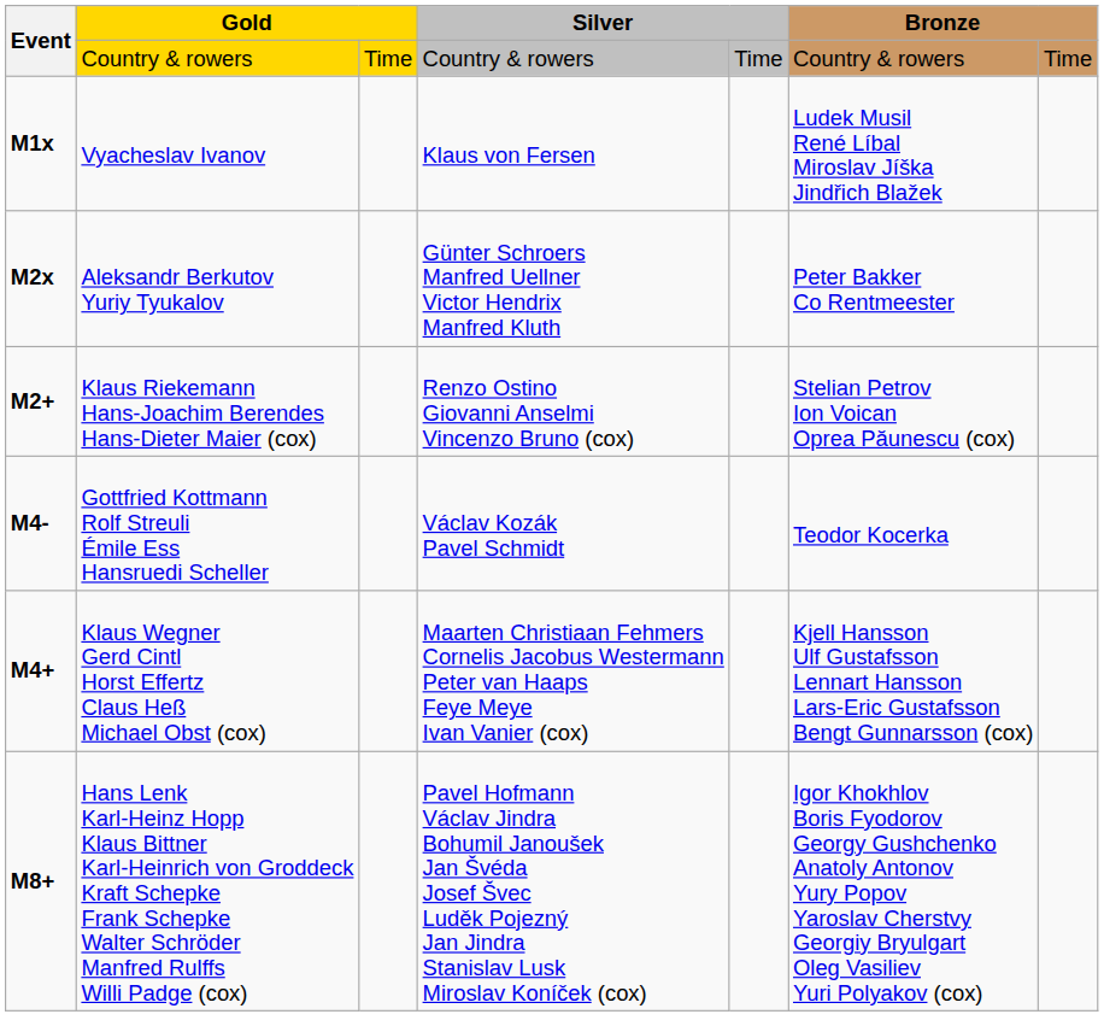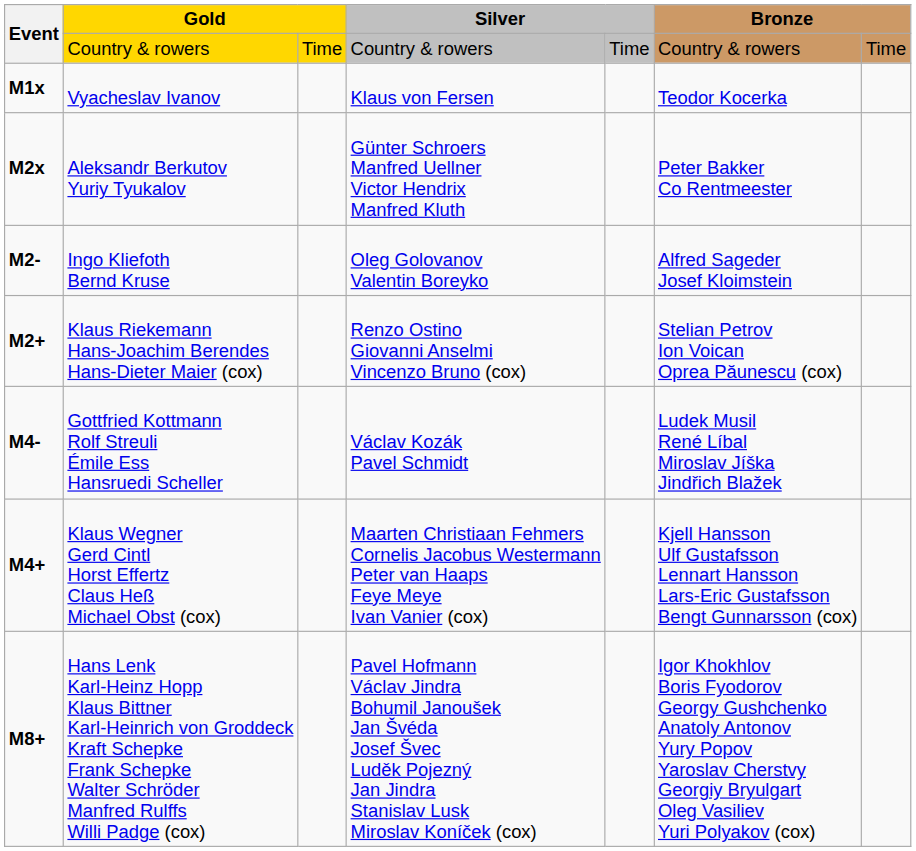 <table class="wikitable">
 <tr>
 <th rowspan="2">Event</th>
 <th colspan="2" style="background:gold;">Gold</th>
 <th colspan="2" style="background:silver;">Silver</th>
 <th colspan="2" style="background:#c96;">Bronze</th>
 </tr>
 <tr>
 <td style="background:gold;">Country & rowers</td>
 <td style="background:gold;">Time</td>
 <td style="background:silver;">Country & rowers</td>
 <td style="background:silver;">Time</td>
 <td style="background:#c96;">Country & rowers</td>
 <td style="background:#c96;">Time</td>
 </tr>
 <tr>
 <td><strong>M1x</strong></td>
 <td> <br> <a href='#'>Vyacheslav Ivanov</a></td>
 <td></td>
 <td> <br> <a href='#'>Klaus von Fersen</a></td>
 <td></td>
-<td> <br> <a href='#'>Ludek Musil</a> <br> <a href='#'>René Líbal</a> <br> <a href='#'>Miroslav Jíška</a> <br> <a href='#'>Jindřich Blažek</a></td>
+<td> <br> <a href='#'>Teodor Kocerka</a></td>
 <td></td>
 </tr>
 <tr>
 <td><strong>M2x</strong></td>
 <td> <br> <a href='#'>Aleksandr Berkutov</a> <br> <a href='#'>Yuriy Tyukalov</a></td>
 <td></td>
 <td> <br> <a href='#'>Günter Schroers</a> <br> <a href='#'>Manfred Uellner</a> <br> <a href='#'>Victor Hendrix</a> <br> <a href='#'>Manfred Kluth</a></td>
 <td></td>
 <td> <br> <a href='#'>Peter Bakker</a> <br> <a href='#'>Co Rentmeester</a></td>
+<td></td>
+</tr>
+<tr>
+<td><strong>M2-</strong></td>
+<td> <br> <a href='#'>Ingo Kliefoth</a> <br> <a href='#'>Bernd Kruse</a></td>
+<td></td>
+<td> <br> <a href='#'>Oleg Golovanov</a> <br> <a href='#'>Valentin Boreyko</a></td>
+<td></td>
+<td> <br> <a href='#'>Alfred Sageder</a> <br> <a href='#'>Josef Kloimstein</a></td>
 <td></td>
 </tr>
 <tr>
 <td><strong>M2+</strong></td>
 <td> <br> <a href='#'>Klaus Riekemann</a> <br> <a href='#'>Hans-Joachim Berendes</a> <br> <a href='#'>Hans-Dieter Maier</a> (cox)</td>
 <td></td>
 <td> <br> <a href='#'>Renzo Ostino</a> <br> <a href='#'>Giovanni Anselmi</a> <br> <a href='#'>Vincenzo Bruno</a> (cox)</td>
 <td></td>
 <td> <br> <a href='#'>Stelian Petrov</a> <br> <a href='#'>Ion Voican</a> <br> <a href='#'>Oprea Păunescu</a> (cox)</td>
 <td></td>
 </tr>
 <tr>
 <td><strong>M4-</strong></td>
 <td> <br> <a href='#'>Gottfried Kottmann</a> <br> <a href='#'>Rolf Streuli</a> <br> <a href='#'>Émile Ess</a> <br> <a href='#'>Hansruedi Scheller</a></td>
 <td></td>
 <td> <br> <a href='#'>Václav Kozák</a> <br> <a href='#'>Pavel Schmidt</a></td>
 <td></td>
-<td> <br> <a href='#'>Teodor Kocerka</a></td>
+<td> <br> <a href='#'>Ludek Musil</a> <br> <a href='#'>René Líbal</a> <br> <a href='#'>Miroslav Jíška</a> <br> <a href='#'>Jindřich Blažek</a></td>
 <td></td>
 </tr>
 <tr>
 <td><strong>M4+</strong></td>
 <td> <br> <a href='#'>Klaus Wegner</a> <br> <a href='#'>Gerd Cintl</a> <br> <a href='#'>Horst Effertz</a> <br> <a href='#'>Claus Heß</a> <br> <a href='#'>Michael Obst</a> (cox)</td>
 <td></td>
 <td> <br> <a href='#'>Maarten Christiaan Fehmers</a> <br> <a href='#'>Cornelis Jacobus Westermann</a> <br> <a href='#'>Peter van Haaps</a> <br> <a href='#'>Feye Meye</a> <br> <a href='#'>Ivan Vanier</a> (cox)</td>
 <td></td>
 <td> <br> <a href='#'>Kjell Hansson</a> <br> <a href='#'>Ulf Gustafsson</a> <br> <a href='#'>Lennart Hansson</a> <br> <a href='#'>Lars-Eric Gustafsson</a> <br> <a href='#'>Bengt Gunnarsson</a> (cox)</td>
 <td></td>
 </tr>
 <tr>
 <td><strong>M8+</strong></td>
 <td> <br> <a href='#'>Hans Lenk</a> <br> <a href='#'>Karl-Heinz Hopp</a> <br> <a href='#'>Klaus Bittner</a> <br> <a href='#'>Karl-Heinrich von Groddeck</a> <br> <a href='#'>Kraft Schepke</a> <br> <a href='#'>Frank Schepke</a> <br> <a href='#'>Walter Schröder</a> <br> <a href='#'>Manfred Rulffs</a> <br> <a href='#'>Willi Padge</a> (cox)</td>
 <td></td>
 <td> <br> <a href='#'>Pavel Hofmann</a> <br> <a href='#'>Václav Jindra</a> <br> <a href='#'>Bohumil Janoušek</a> <br> <a href='#'>Jan Švéda</a> <br> <a href='#'>Josef Švec</a> <br> <a href='#'>Luděk Pojezný</a> <br> <a href='#'>Jan Jindra</a> <br> <a href='#'>Stanislav Lusk</a> <br> <a href='#'>Miroslav Koníček</a> (cox)</td>
 <td></td>
 <td> <br> <a href='#'>Igor Khokhlov</a> <br> <a href='#'>Boris Fyodorov</a> <br> <a href='#'>Georgy Gushchenko</a> <br> <a href='#'>Anatoly Antonov</a> <br> <a href='#'>Yury Popov</a> <br> <a href='#'>Yaroslav Cherstvy</a> <br> <a href='#'>Georgiy Bryulgart</a> <br> <a href='#'>Oleg Vasiliev</a> <br> <a href='#'>Yuri Polyakov</a> (cox)</td>
 <td></td>
 </tr>
 </table>
